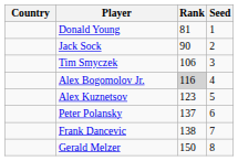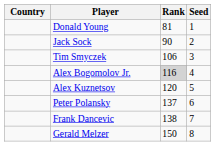 <table class="sortable wikitable">
 <tr>
 <th width="70">Country</th>
 <th width="175">Player</th>
 <th>Rank</th>
 <th>Seed</th>
 </tr>
 <tr>
 <td></td>
 <td><a href='#'>Donald Young</a></td>
 <td>81</td>
 <td>1</td>
 </tr>
 <tr>
 <td></td>
 <td><a href='#'>Jack Sock</a></td>
 <td>90</td>
 <td>2</td>
 </tr>
 <tr>
 <td></td>
 <td><a href='#'>Tim Smyczek</a></td>
 <td>106</td>
 <td>3</td>
 </tr>
 <tr>
 <td></td>
 <td><a href='#'>Alex Bogomolov Jr.</a></td>
 <td style="background: lightgrey;">116</td>
 <td>4</td>
 </tr>
 <tr>
 <td></td>
 <td><a href='#'>Alex Kuznetsov</a></td>
-<td>123</td>
+<td>120</td>
 <td>5</td>
 </tr>
 <tr>
 <td></td>
 <td><a href='#'>Peter Polansky</a></td>
 <td>137</td>
 <td>6</td>
 </tr>
 <tr>
 <td></td>
 <td><a href='#'>Frank Dancevic</a></td>
 <td>138</td>
 <td>7</td>
 </tr>
 <tr>
 <td></td>
 <td><a href='#'>Gerald Melzer</a></td>
 <td>150</td>
 <td>8</td>
 </tr>
 </table>
